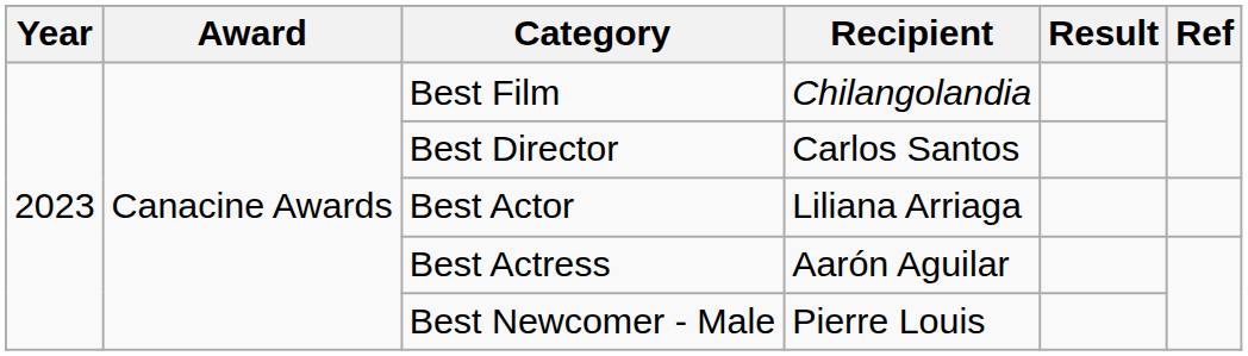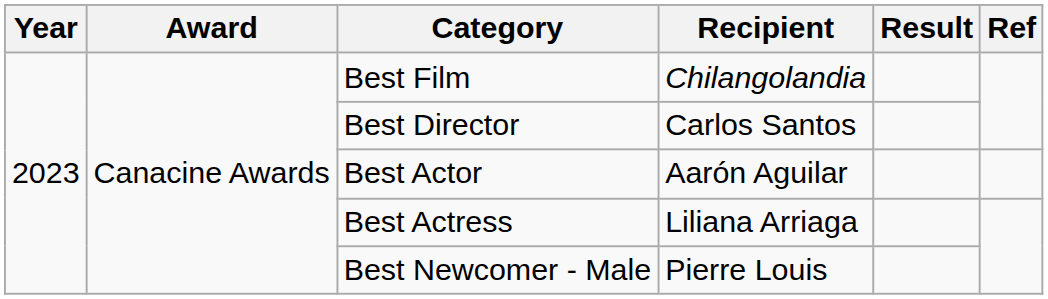 <table class="wikitable">
 <tr>
 <th>Year</th>
 <th>Award</th>
 <th>Category</th>
 <th>Recipient</th>
 <th>Result</th>
 <th>Ref</th>
 </tr>
 <tr>
 <td rowspan="5">2023</td>
 <td rowspan="5">Canacine Awards</td>
 <td>Best Film</td>
 <td><em>Chilangolandia</em></td>
 <td></td>
 <td rowspan="2"></td>
 </tr>
 <tr>
 <td>Best Director</td>
 <td>Carlos Santos</td>
 <td></td>
 </tr>
 <tr>
 <td>Best Actor</td>
-<td>Liliana Arriaga</td>
+<td>Aarón Aguilar</td>
 <td></td>
 <td></td>
 </tr>
 <tr>
 <td>Best Actress</td>
-<td>Aarón Aguilar</td>
+<td>Liliana Arriaga</td>
 <td></td>
 <td rowspan="2"></td>
 </tr>
 <tr>
 <td>Best Newcomer - Male</td>
 <td>Pierre Louis</td>
 <td></td>
 </tr>
 </table>
